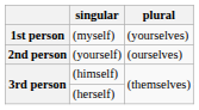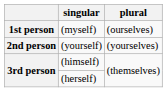 <table class="wikitable">
 <tr>
 <th></th>
 <th>singular</th>
 <th>plural</th>
 </tr>
 <tr>
 <th>1st person</th>
 <td> (myself)</td>
-<td> (yourselves)</td>
+<td> (ourselves)</td>
 </tr>
 <tr>
 <th>2nd person</th>
 <td> (yourself)</td>
-<td> (ourselves)</td>
+<td> (yourselves)</td>
 </tr>
 <tr>
 <th rowspan=2>3rd person</th>
 <td> (himself)</td>
 <td rowspan=2> (themselves)</td>
 </tr>
 <tr>
 <td> (herself)</td>
 </tr>
 </table>
